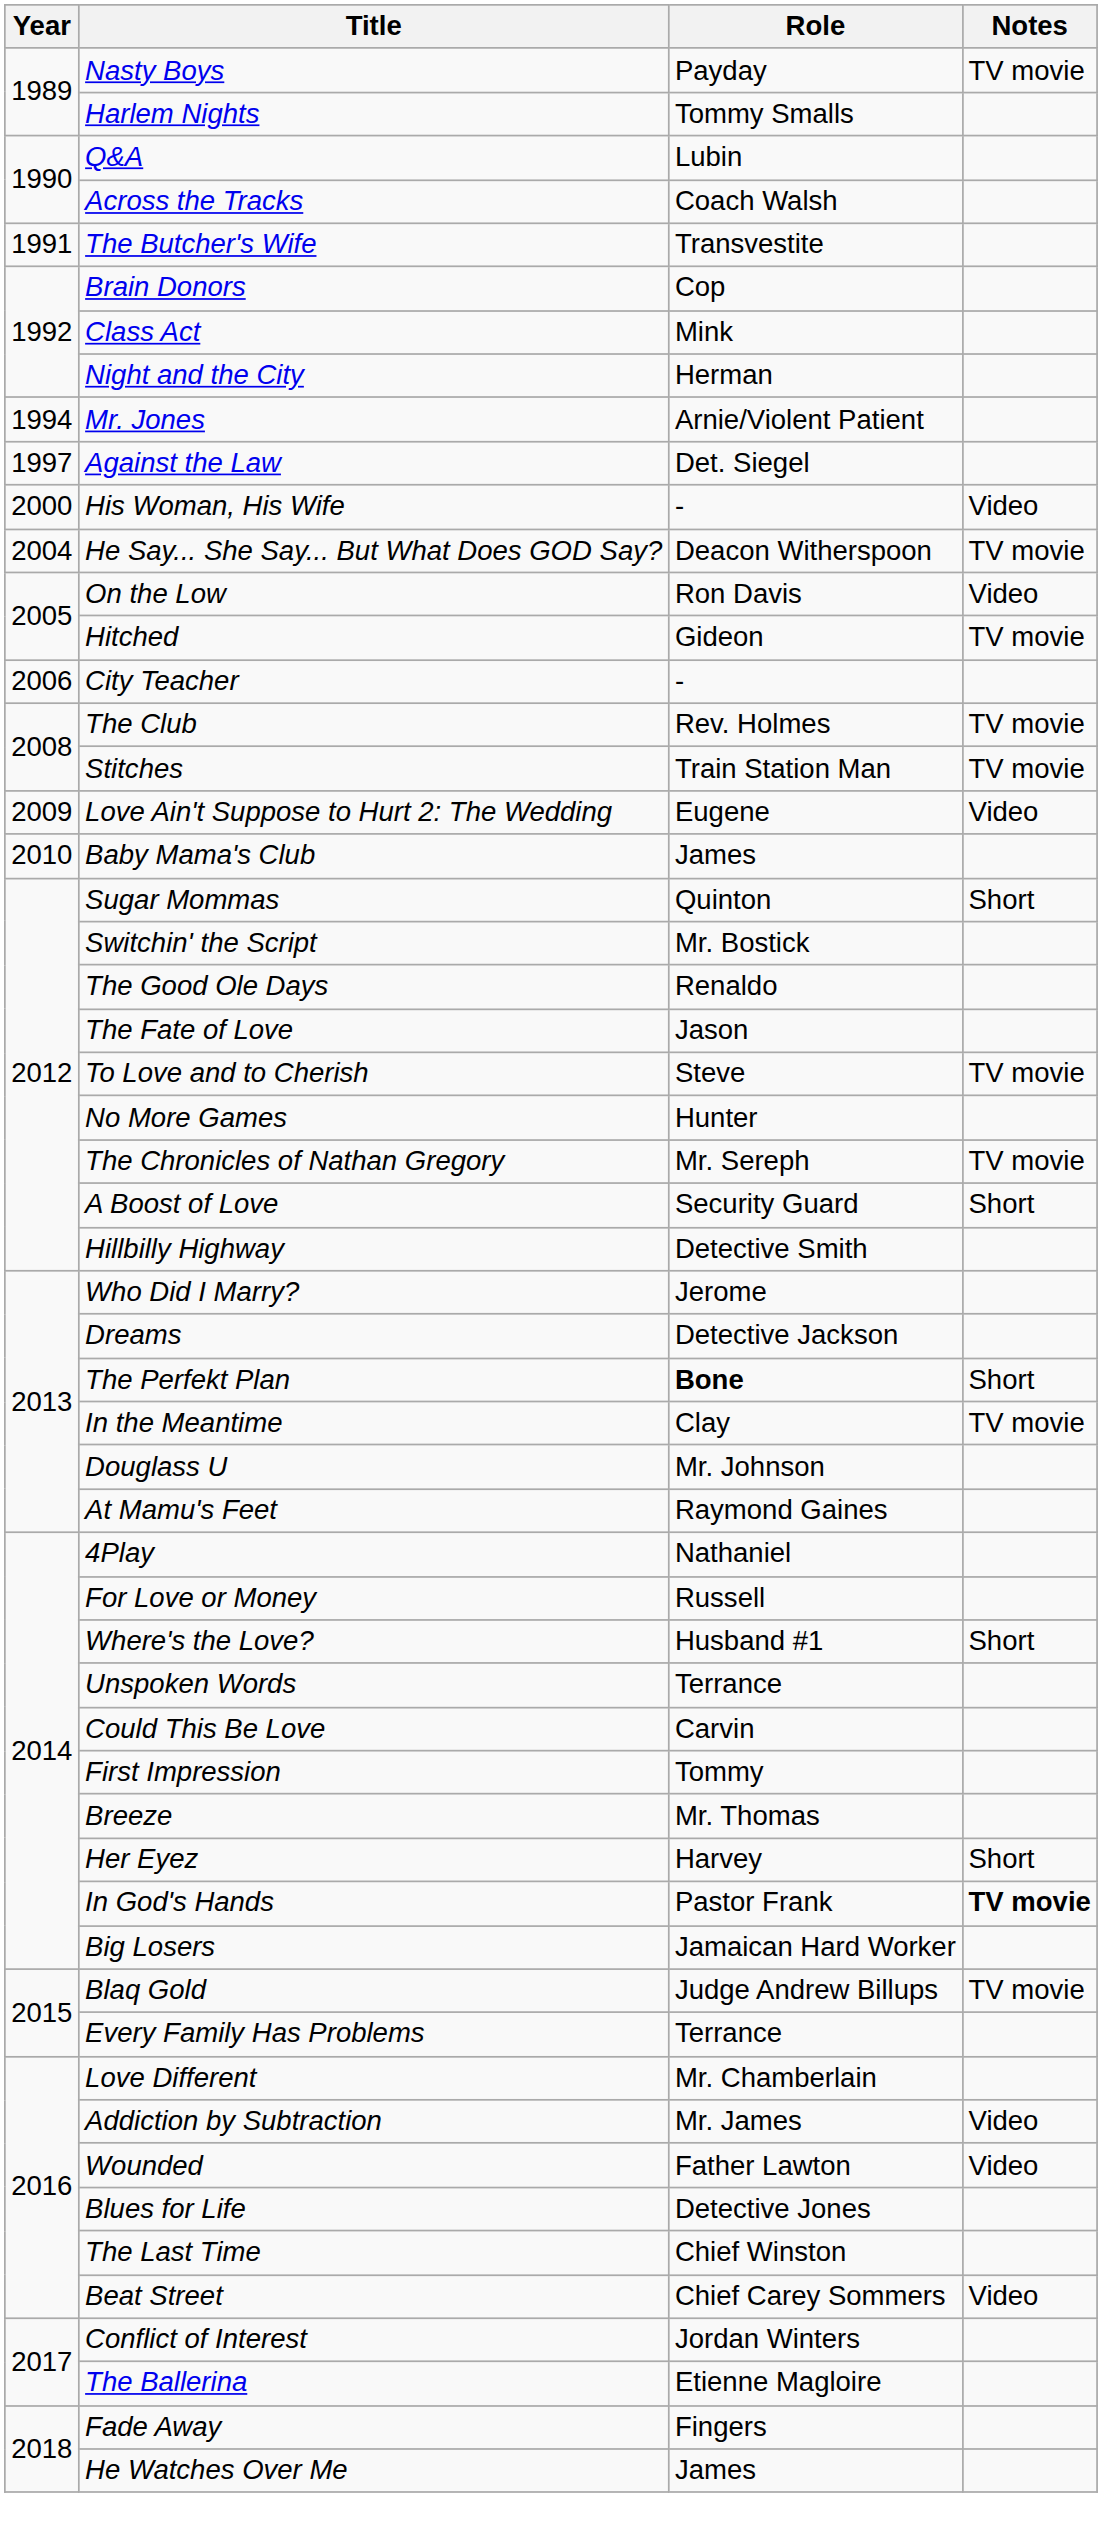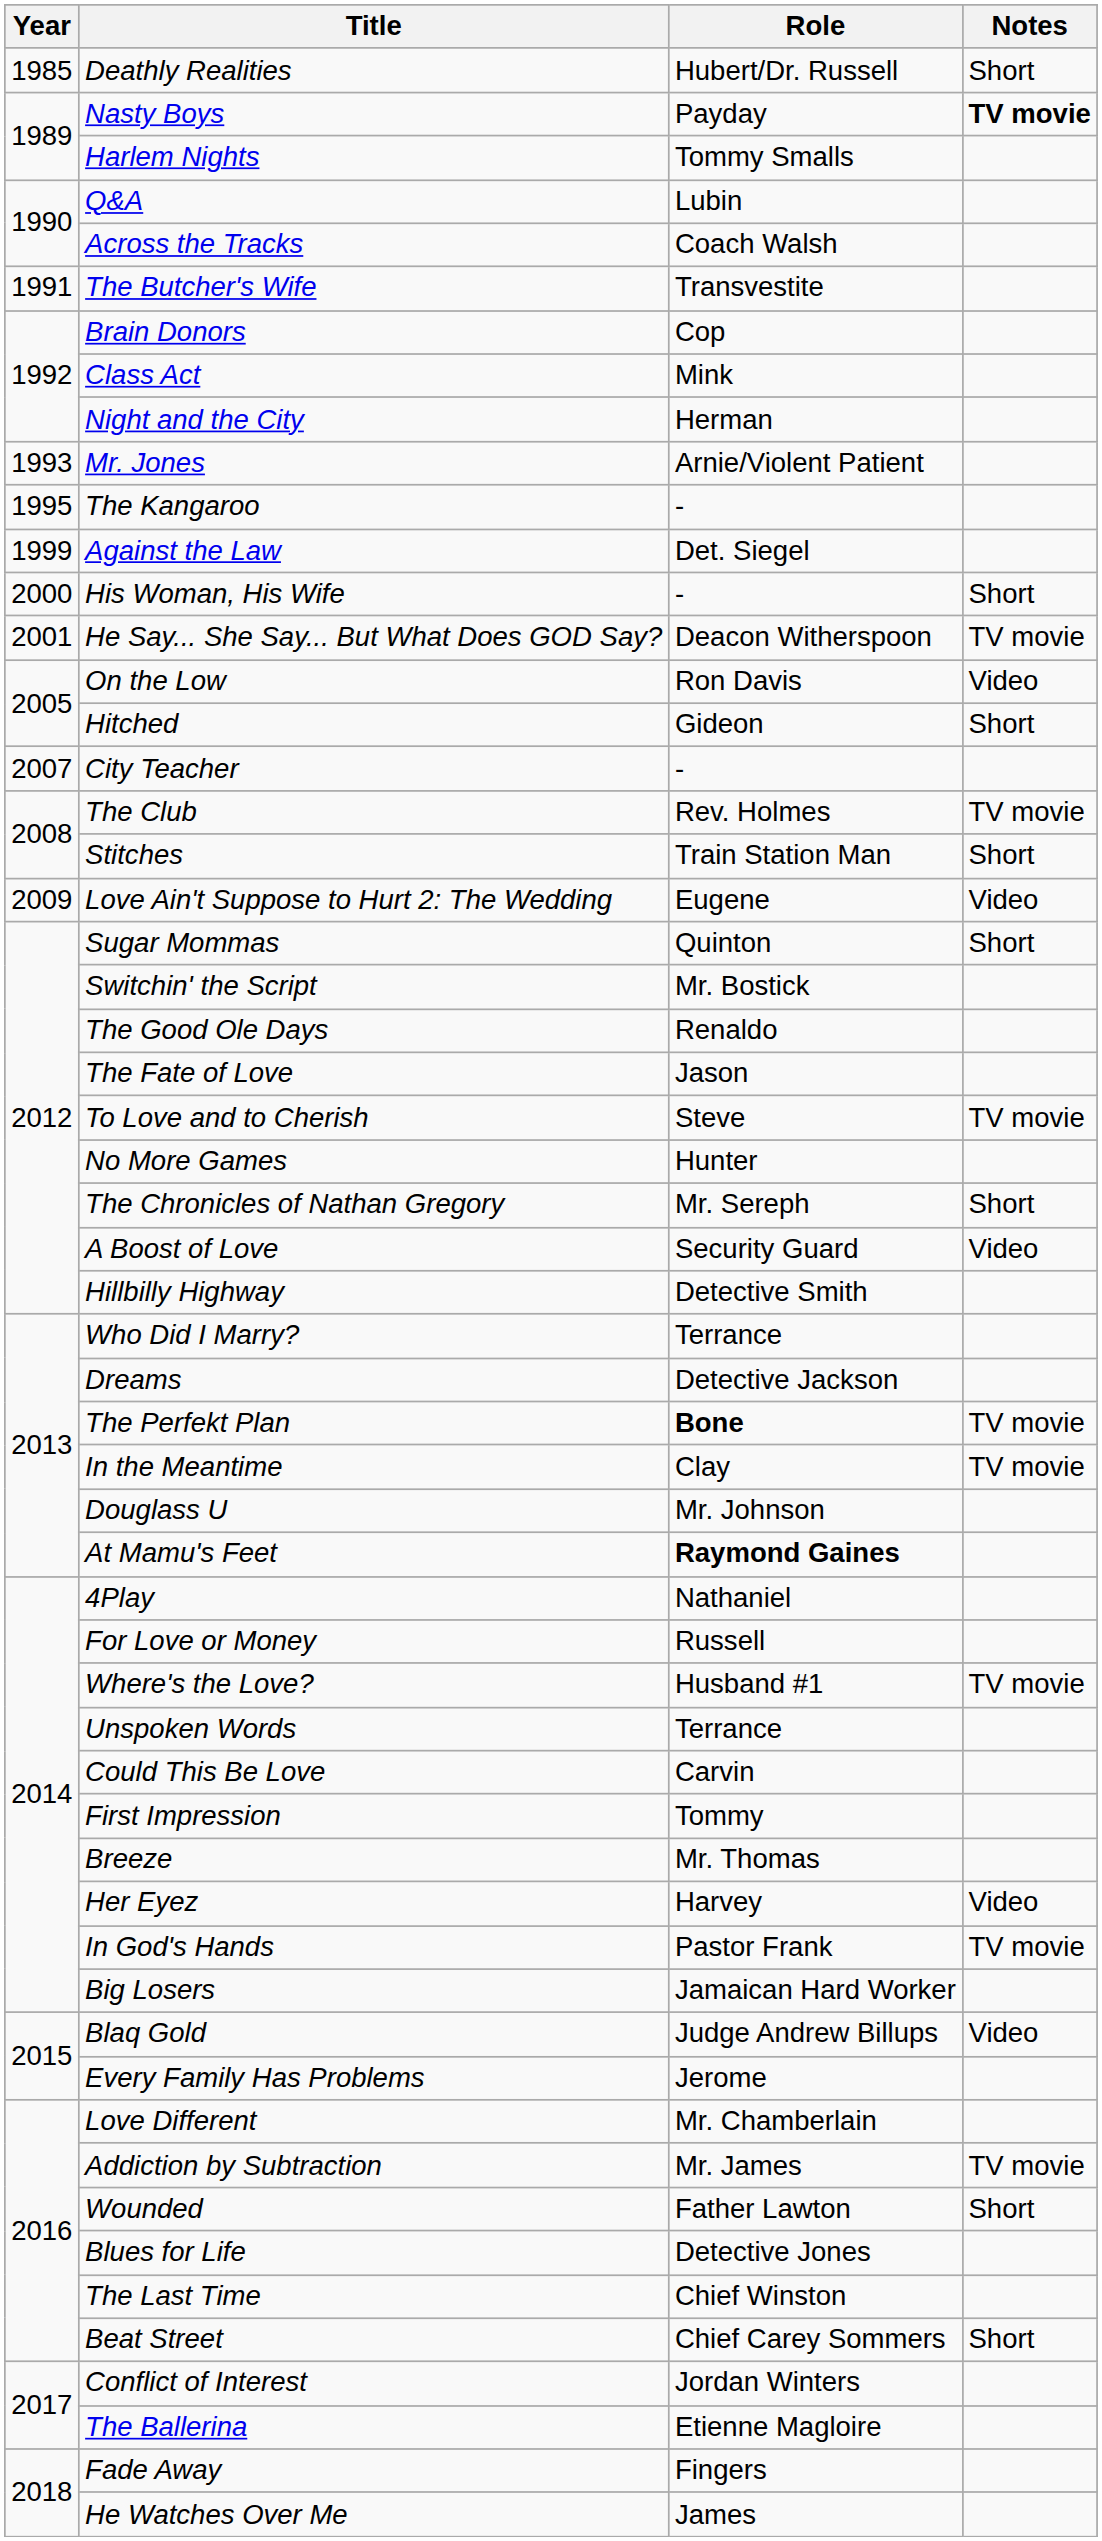 <table class="wikitable sortable">
 <tr>
 <th>Year</th>
 <th>Title</th>
 <th>Role</th>
 <th>Notes</th>
 </tr>
 <tr>
+<td>1985</td>
+<td><em>Deathly Realities</em></td>
+<td>Hubert/Dr. Russell</td>
+<td>Short</td>
+</tr>
+<tr>
 <td rowspan="2">1989</td>
 <td><em><a href='#'>Nasty Boys</a></em></td>
 <td>Payday</td>
-<td>TV movie</td>
+<td><strong>TV movie</strong></td>
 </tr>
 <tr>
 <td><em><a href='#'>Harlem Nights</a></em></td>
 <td>Tommy Smalls</td>
 <td></td>
 </tr>
 <tr>
 <td rowspan="2">1990</td>
 <td><em><a href='#'>Q&A</a></em></td>
 <td>Lubin</td>
 <td></td>
 </tr>
 <tr>
 <td><em><a href='#'>Across the Tracks</a></em></td>
 <td>Coach Walsh</td>
 <td></td>
 </tr>
 <tr>
 <td>1991</td>
 <td><em><a href='#'>The Butcher's Wife</a></em></td>
 <td>Transvestite</td>
 <td></td>
 </tr>
 <tr>
 <td rowspan="3">1992</td>
 <td><em><a href='#'>Brain Donors</a></em></td>
 <td>Cop</td>
 <td></td>
 </tr>
 <tr>
 <td><em><a href='#'>Class Act</a></em></td>
 <td>Mink</td>
 <td></td>
 </tr>
 <tr>
 <td><em><a href='#'>Night and the City</a></em></td>
 <td>Herman</td>
 <td></td>
 </tr>
 <tr>
-<td>1994</td>
+<td>1993</td>
 <td><em><a href='#'>Mr. Jones</a></em></td>
 <td>Arnie/Violent Patient</td>
 <td></td>
 </tr>
 <tr>
-<td>1997</td>
+<td>1995</td>
+<td><em>The Kangaroo</em></td>
+<td>-</td>
+<td></td>
+</tr>
+<tr>
+<td>1999</td>
 <td><em><a href='#'>Against the Law</a></em></td>
 <td>Det. Siegel</td>
 <td></td>
 </tr>
 <tr>
 <td>2000</td>
 <td><em>His Woman, His Wife</em></td>
 <td>-</td>
-<td>Video</td>
+<td>Short</td>
 </tr>
 <tr>
-<td>2004</td>
+<td>2001</td>
 <td><em>He Say... She Say... But What Does GOD Say?</em></td>
 <td>Deacon Witherspoon</td>
 <td>TV movie</td>
 </tr>
 <tr>
 <td rowspan="2">2005</td>
 <td><em>On the Low</em></td>
 <td>Ron Davis</td>
 <td>Video</td>
 </tr>
 <tr>
 <td><em>Hitched</em></td>
 <td>Gideon</td>
-<td>TV movie</td>
+<td>Short</td>
 </tr>
 <tr>
-<td>2006</td>
+<td>2007</td>
 <td><em>City Teacher</em></td>
 <td>-</td>
 <td></td>
 </tr>
 <tr>
 <td rowspan="2">2008</td>
 <td><em>The Club</em></td>
 <td>Rev. Holmes</td>
 <td>TV movie</td>
 </tr>
 <tr>
 <td><em>Stitches</em></td>
 <td>Train Station Man</td>
-<td>TV movie</td>
+<td>Short</td>
 </tr>
 <tr>
 <td>2009</td>
 <td><em>Love Ain't Suppose to Hurt 2: The Wedding</em></td>
 <td>Eugene</td>
 <td>Video</td>
-</tr>
-<tr>
-<td>2010</td>
-<td><em>Baby Mama's Club</em></td>
-<td>James</td>
-<td></td>
 </tr>
 <tr>
 <td rowspan="9">2012</td>
 <td><em>Sugar Mommas</em></td>
 <td>Quinton</td>
 <td>Short</td>
 </tr>
 <tr>
 <td><em>Switchin' the Script</em></td>
 <td>Mr. Bostick</td>
 <td></td>
 </tr>
 <tr>
 <td><em>The Good Ole Days</em></td>
 <td>Renaldo</td>
 <td></td>
 </tr>
 <tr>
 <td><em>The Fate of Love</em></td>
 <td>Jason</td>
 <td></td>
 </tr>
 <tr>
 <td><em>To Love and to Cherish</em></td>
 <td>Steve</td>
 <td>TV movie</td>
 </tr>
 <tr>
 <td><em>No More Games</em></td>
 <td>Hunter</td>
 <td></td>
 </tr>
 <tr>
 <td><em>The Chronicles of Nathan Gregory</em></td>
 <td>Mr. Sereph</td>
-<td>TV movie</td>
+<td>Short</td>
 </tr>
 <tr>
 <td><em>A Boost of Love</em></td>
 <td>Security Guard</td>
-<td>Short</td>
+<td>Video</td>
 </tr>
 <tr>
 <td><em>Hillbilly Highway</em></td>
 <td>Detective Smith</td>
 <td></td>
 </tr>
 <tr>
 <td rowspan="6">2013</td>
 <td><em>Who Did I Marry?</em></td>
-<td>Jerome</td>
+<td>Terrance</td>
 <td></td>
 </tr>
 <tr>
 <td><em>Dreams</em></td>
 <td>Detective Jackson</td>
 <td></td>
 </tr>
 <tr>
 <td><em>The Perfekt Plan</em></td>
 <td><strong>Bone</strong></td>
-<td>Short</td>
+<td>TV movie</td>
 </tr>
 <tr>
 <td><em>In the Meantime</em></td>
 <td>Clay</td>
 <td>TV movie</td>
 </tr>
 <tr>
 <td><em>Douglass U</em></td>
 <td>Mr. Johnson</td>
 <td></td>
 </tr>
 <tr>
 <td><em>At Mamu's Feet</em></td>
-<td>Raymond Gaines</td>
+<td><strong>Raymond Gaines</strong></td>
 <td></td>
 </tr>
 <tr>
 <td rowspan="10">2014</td>
 <td><em>4Play</em></td>
 <td>Nathaniel</td>
 <td></td>
 </tr>
 <tr>
 <td><em>For Love or Money</em></td>
 <td>Russell</td>
 <td></td>
 </tr>
 <tr>
 <td><em>Where's the Love?</em></td>
 <td>Husband #1</td>
-<td>Short</td>
+<td>TV movie</td>
 </tr>
 <tr>
 <td><em>Unspoken Words</em></td>
 <td>Terrance</td>
 <td></td>
 </tr>
 <tr>
 <td><em>Could This Be Love</em></td>
 <td>Carvin</td>
 <td></td>
 </tr>
 <tr>
 <td><em>First Impression</em></td>
 <td>Tommy</td>
 <td></td>
 </tr>
 <tr>
 <td><em>Breeze</em></td>
 <td>Mr. Thomas</td>
 <td></td>
 </tr>
 <tr>
 <td><em>Her Eyez</em></td>
 <td>Harvey</td>
-<td>Short</td>
+<td>Video</td>
 </tr>
 <tr>
 <td><em>In God's Hands</em></td>
 <td>Pastor Frank</td>
-<td><strong>TV movie</strong></td>
+<td>TV movie</td>
 </tr>
 <tr>
 <td><em>Big Losers</em></td>
 <td>Jamaican Hard Worker</td>
 <td></td>
 </tr>
 <tr>
 <td rowspan="2">2015</td>
 <td><em>Blaq Gold</em></td>
 <td>Judge Andrew Billups</td>
-<td>TV movie</td>
+<td>Video</td>
 </tr>
 <tr>
 <td><em>Every Family Has Problems</em></td>
-<td>Terrance</td>
+<td>Jerome</td>
 <td></td>
 </tr>
 <tr>
 <td rowspan="6">2016</td>
 <td><em>Love Different</em></td>
 <td>Mr. Chamberlain</td>
 <td></td>
 </tr>
 <tr>
 <td><em>Addiction by Subtraction</em></td>
 <td>Mr. James</td>
-<td>Video</td>
+<td>TV movie</td>
 </tr>
 <tr>
 <td><em>Wounded</em></td>
 <td>Father Lawton</td>
-<td>Video</td>
+<td>Short</td>
 </tr>
 <tr>
 <td><em>Blues for Life</em></td>
 <td>Detective Jones</td>
 <td></td>
 </tr>
 <tr>
 <td><em>The Last Time</em></td>
 <td>Chief Winston</td>
 <td></td>
 </tr>
 <tr>
 <td><em>Beat Street</em></td>
 <td>Chief Carey Sommers</td>
-<td>Video</td>
+<td>Short</td>
 </tr>
 <tr>
 <td rowspan="2">2017</td>
 <td><em>Conflict of Interest</em></td>
 <td>Jordan Winters</td>
 <td></td>
 </tr>
 <tr>
 <td><em><a href='#'>The Ballerina</a></em></td>
 <td>Etienne Magloire</td>
 <td></td>
 </tr>
 <tr>
 <td rowspan="2">2018</td>
 <td><em>Fade Away</em></td>
 <td>Fingers</td>
 <td></td>
 </tr>
 <tr>
 <td><em>He Watches Over Me</em></td>
 <td>James</td>
 <td></td>
 </tr>
 </table>
